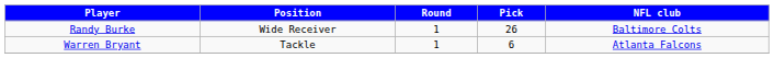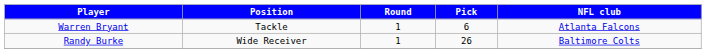 <table class="wikitable" width="80%">
 <tr align="center"  style="background: blue;color:#FFFFFF;">
 <td><strong>Player</strong></td>
 <td><strong>Position</strong></td>
 <td><strong>Round</strong></td>
 <td><strong>Pick</strong></td>
 <td><strong>NFL club</strong></td>
 </tr>
 <tr align="center" bgcolor="">
+<td><a href='#'>Warren Bryant</a></td>
+<td>Tackle</td>
+<td>1</td>
+<td>6</td>
+<td><a href='#'>Atlanta Falcons</a></td>
+</tr>
+<tr align="center" bgcolor="">
 <td><a href='#'>Randy Burke</a></td>
 <td>Wide Receiver</td>
 <td>1</td>
 <td>26</td>
 <td><a href='#'>Baltimore Colts</a></td>
 </tr>
 <tr align="center" bgcolor="">
-<td><a href='#'>Warren Bryant</a></td>
-<td>Tackle</td>
-<td>1</td>
-<td>6</td>
-<td><a href='#'>Atlanta Falcons</a></td>
-</tr>
-<tr align="center" bgcolor="">
 </tr>
 </table>
